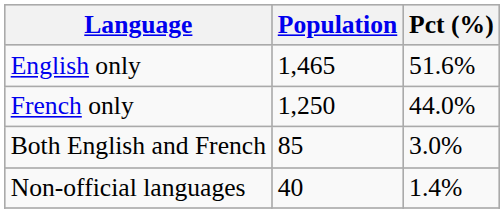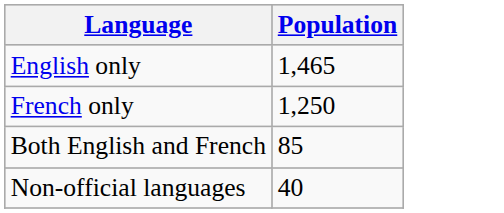 <table class="wikitable">
 <tr>
 <th><a href='#'>Language</a></th>
 <th><a href='#'>Population</a></th>
-<th>Pct (%)</th>
 </tr>
 <tr>
 <td><a href='#'>English</a> only</td>
 <td>1,465</td>
-<td>51.6%</td>
 </tr>
 <tr>
 <td><a href='#'>French</a> only</td>
 <td>1,250</td>
-<td>44.0%</td>
 </tr>
 <tr>
 <td>Both English and French</td>
 <td>85</td>
-<td>3.0%</td>
 </tr>
 <tr>
 <td>Non-official languages</td>
 <td>40</td>
-<td>1.4%</td>
 </tr>
 </table>
